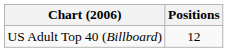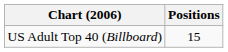 <table class="wikitable">
 <tr>
 <th>Chart (2006)</th>
 <th>Positions</th>
 </tr>
 <tr>
 <td>US Adult Top 40 (<em>Billboard</em>)</td>
-<td style="text-align:center;">12</td>
+<td style="text-align:center;">15</td>
 </tr>
 </table>
